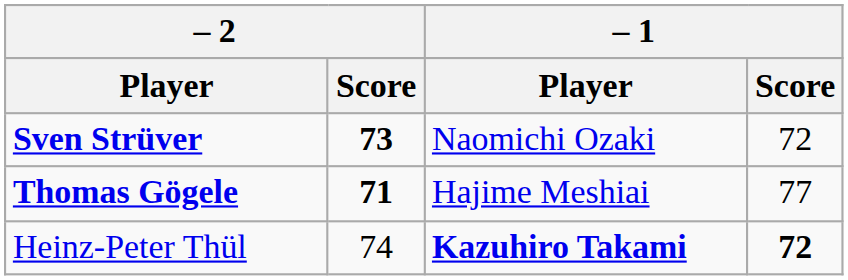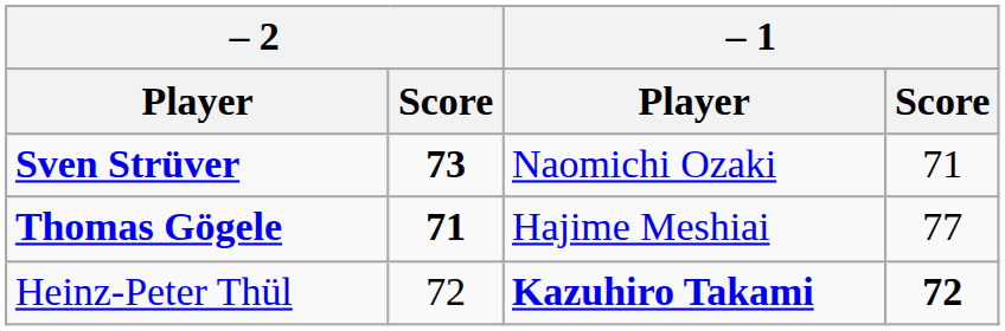 <table class=wikitable>
 <tr>
 <th colspan=2> – 2</th>
 <th colspan=2> – 1</th>
 </tr>
 <tr>
 <th width=145>Player</th>
 <th>Score</th>
 <th width=145>Player</th>
 <th>Score</th>
 </tr>
 <tr>
 <td><strong><a href='#'>Sven Strüver</a></strong></td>
 <td align=center><strong>73</strong></td>
 <td><a href='#'>Naomichi Ozaki</a></td>
-<td align=center>72</td>
+<td align=center>71</td>
 </tr>
 <tr>
 <td><strong><a href='#'>Thomas Gögele</a></strong></td>
 <td align=center><strong>71</strong></td>
 <td><a href='#'>Hajime Meshiai</a></td>
 <td align=center>77</td>
 </tr>
 <tr>
 <td><a href='#'>Heinz-Peter Thül</a></td>
-<td align=center>74</td>
+<td align=center>72</td>
 <td><strong><a href='#'>Kazuhiro Takami</a></strong></td>
 <td align=center><strong>72</strong></td>
 </tr>
 </table>
